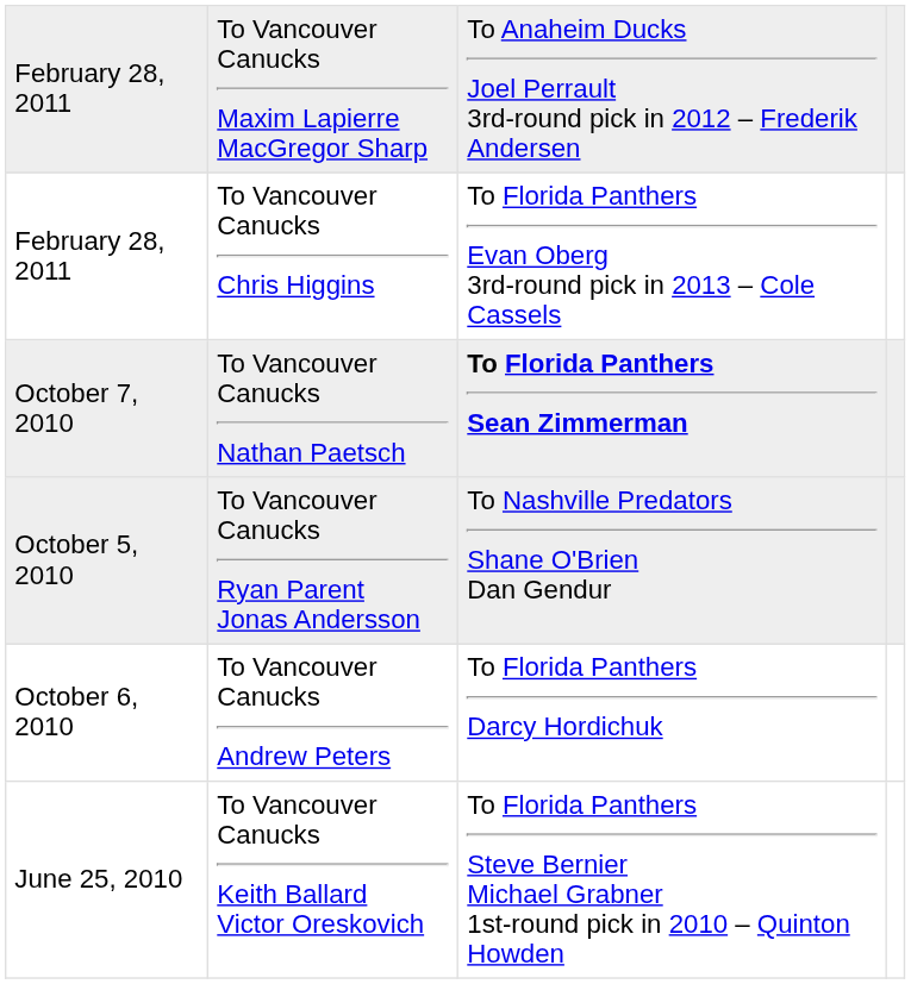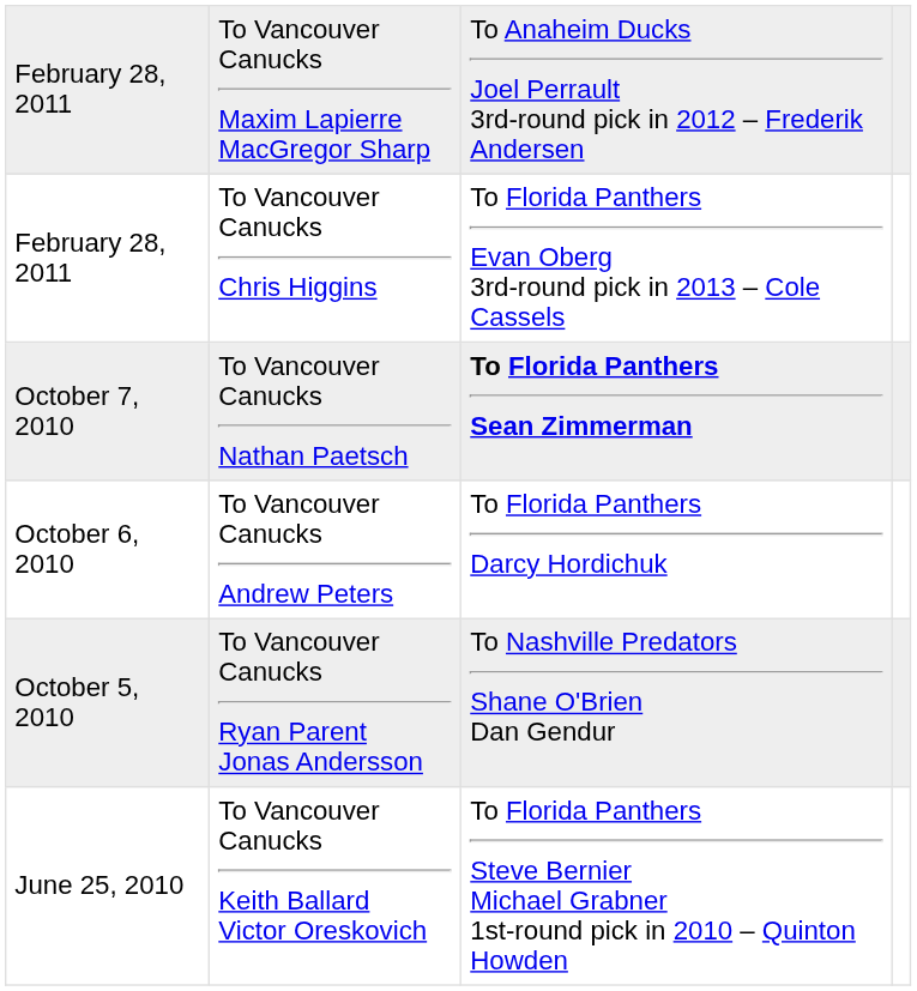 <table border=1 style="border-collapse:collapse" bordercolor="#DFDFDF"  cellpadding="5" width=43%>
 <tr bgcolor="eeeeee">
 <td>February 28, 2011</td>
 <td valign="top">To Vancouver Canucks<hr><a href='#'>Maxim Lapierre</a><br><a href='#'>MacGregor Sharp</a></td>
 <td valign="top">To <a href='#'>Anaheim Ducks</a><hr><a href='#'>Joel Perrault</a><br>3rd-round pick in <a href='#'>2012</a> – <a href='#'>Frederik Andersen</a></td>
 <td></td>
 </tr>
 <tr>
 <td>February 28, 2011</td>
 <td valign="top">To Vancouver Canucks<hr><a href='#'>Chris Higgins</a></td>
 <td valign="top">To <a href='#'>Florida Panthers</a><hr><a href='#'>Evan Oberg</a><br>3rd-round pick in <a href='#'>2013</a> – <a href='#'>Cole Cassels</a></td>
 <td></td>
 </tr>
 <tr bgcolor="eeeeee">
 <td>October 7, 2010</td>
 <td valign="top">To Vancouver Canucks<hr><a href='#'>Nathan Paetsch</a></td>
 <td valign="top"><strong>To <a href='#'>Florida Panthers</a><hr><a href='#'>Sean Zimmerman</a></strong></td>
 <td></td>
 </tr>
+<tr>
+<td>October 6, 2010</td>
+<td valign="top">To Vancouver Canucks<hr><a href='#'>Andrew Peters</a></td>
+<td valign="top">To <a href='#'>Florida Panthers</a><hr><a href='#'>Darcy Hordichuk</a></td>
+<td></td>
+</tr>
 <tr bgcolor="eeeeee">
 <td>October 5, 2010</td>
 <td valign="top">To Vancouver Canucks<hr><a href='#'>Ryan Parent</a><br><a href='#'>Jonas Andersson</a></td>
 <td valign="top">To <a href='#'>Nashville Predators</a><hr><a href='#'>Shane O'Brien</a><br>Dan Gendur</td>
-<td></td>
-</tr>
-<tr>
-<td>October 6, 2010</td>
-<td valign="top">To Vancouver Canucks<hr><a href='#'>Andrew Peters</a></td>
-<td valign="top">To <a href='#'>Florida Panthers</a><hr><a href='#'>Darcy Hordichuk</a></td>
 <td></td>
 </tr>
 <tr>
 <td>June 25, 2010</td>
 <td valign="top">To Vancouver Canucks<hr><a href='#'>Keith Ballard</a><br><a href='#'>Victor Oreskovich</a></td>
 <td valign="top">To <a href='#'>Florida Panthers</a><hr><a href='#'>Steve Bernier</a><br><a href='#'>Michael Grabner</a><br>1st-round pick in <a href='#'>2010</a> – <a href='#'>Quinton Howden</a></td>
 <td></td>
 </tr>
 </table>
